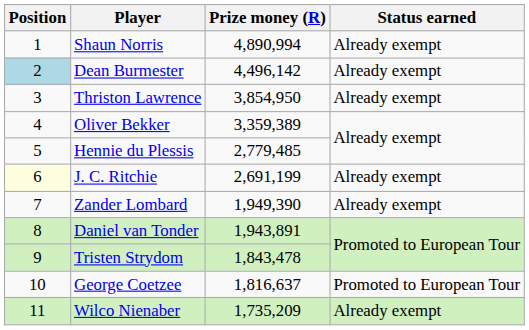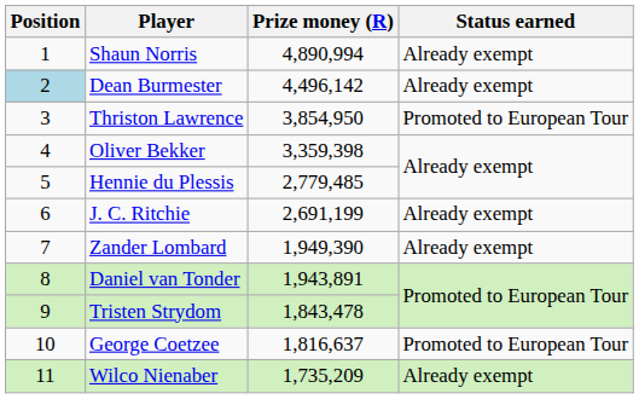 <table class="wikitable">
 <tr>
 <th>Position</th>
 <th>Player</th>
 <th>Prize money (<a href='#'>R</a>)</th>
 <th>Status earned</th>
 </tr>
 <tr>
 <td align=center>1</td>
 <td> <a href='#'>Shaun Norris</a></td>
 <td align=center>4,890,994</td>
 <td>Already exempt</td>
 </tr>
 <tr>
 <td align=center style="background: lightblue;">2</td>
 <td> <a href='#'>Dean Burmester</a></td>
 <td align=center>4,496,142</td>
 <td>Already exempt</td>
 </tr>
 <tr>
 <td align=center>3</td>
 <td> <a href='#'>Thriston Lawrence</a></td>
 <td align=center>3,854,950</td>
-<td>Already exempt</td>
+<td>Promoted to European Tour</td>
 </tr>
 <tr>
 <td align=center>4</td>
 <td> <a href='#'>Oliver Bekker</a></td>
-<td align=center>3,359,389</td>
+<td align=center>3,359,398</td>
 <td rowspan=2>Already exempt</td>
 </tr>
 <tr>
 <td align=center>5</td>
 <td> <a href='#'>Hennie du Plessis</a></td>
 <td align=center>2,779,485</td>
 </tr>
 <tr>
-<td align=center style="background: lightyellow;">6</td>
+<td align=center>6</td>
 <td> <a href='#'>J. C. Ritchie</a></td>
 <td align=center>2,691,199</td>
 <td>Already exempt</td>
 </tr>
 <tr>
 <td align=center>7</td>
 <td> <a href='#'>Zander Lombard</a></td>
 <td align=center>1,949,390</td>
 <td>Already exempt</td>
 </tr>
 <tr style="background:#D0F0C0;">
 <td align=center>8</td>
 <td> <a href='#'>Daniel van Tonder</a></td>
 <td align=center>1,943,891</td>
 <td rowspan=2>Promoted to European Tour</td>
 </tr>
 <tr style="background:#D0F0C0;">
 <td align=center>9</td>
 <td> <a href='#'>Tristen Strydom</a></td>
 <td align=center>1,843,478</td>
 </tr>
 <tr>
 <td align=center>10</td>
 <td> <a href='#'>George Coetzee</a></td>
 <td align=center>1,816,637</td>
 <td>Promoted to European Tour</td>
 </tr>
 <tr style="background:#D0F0C0;">
 <td align=center>11</td>
 <td> <a href='#'>Wilco Nienaber</a></td>
 <td align=center>1,735,209</td>
 <td>Already exempt</td>
 </tr>
 </table>
